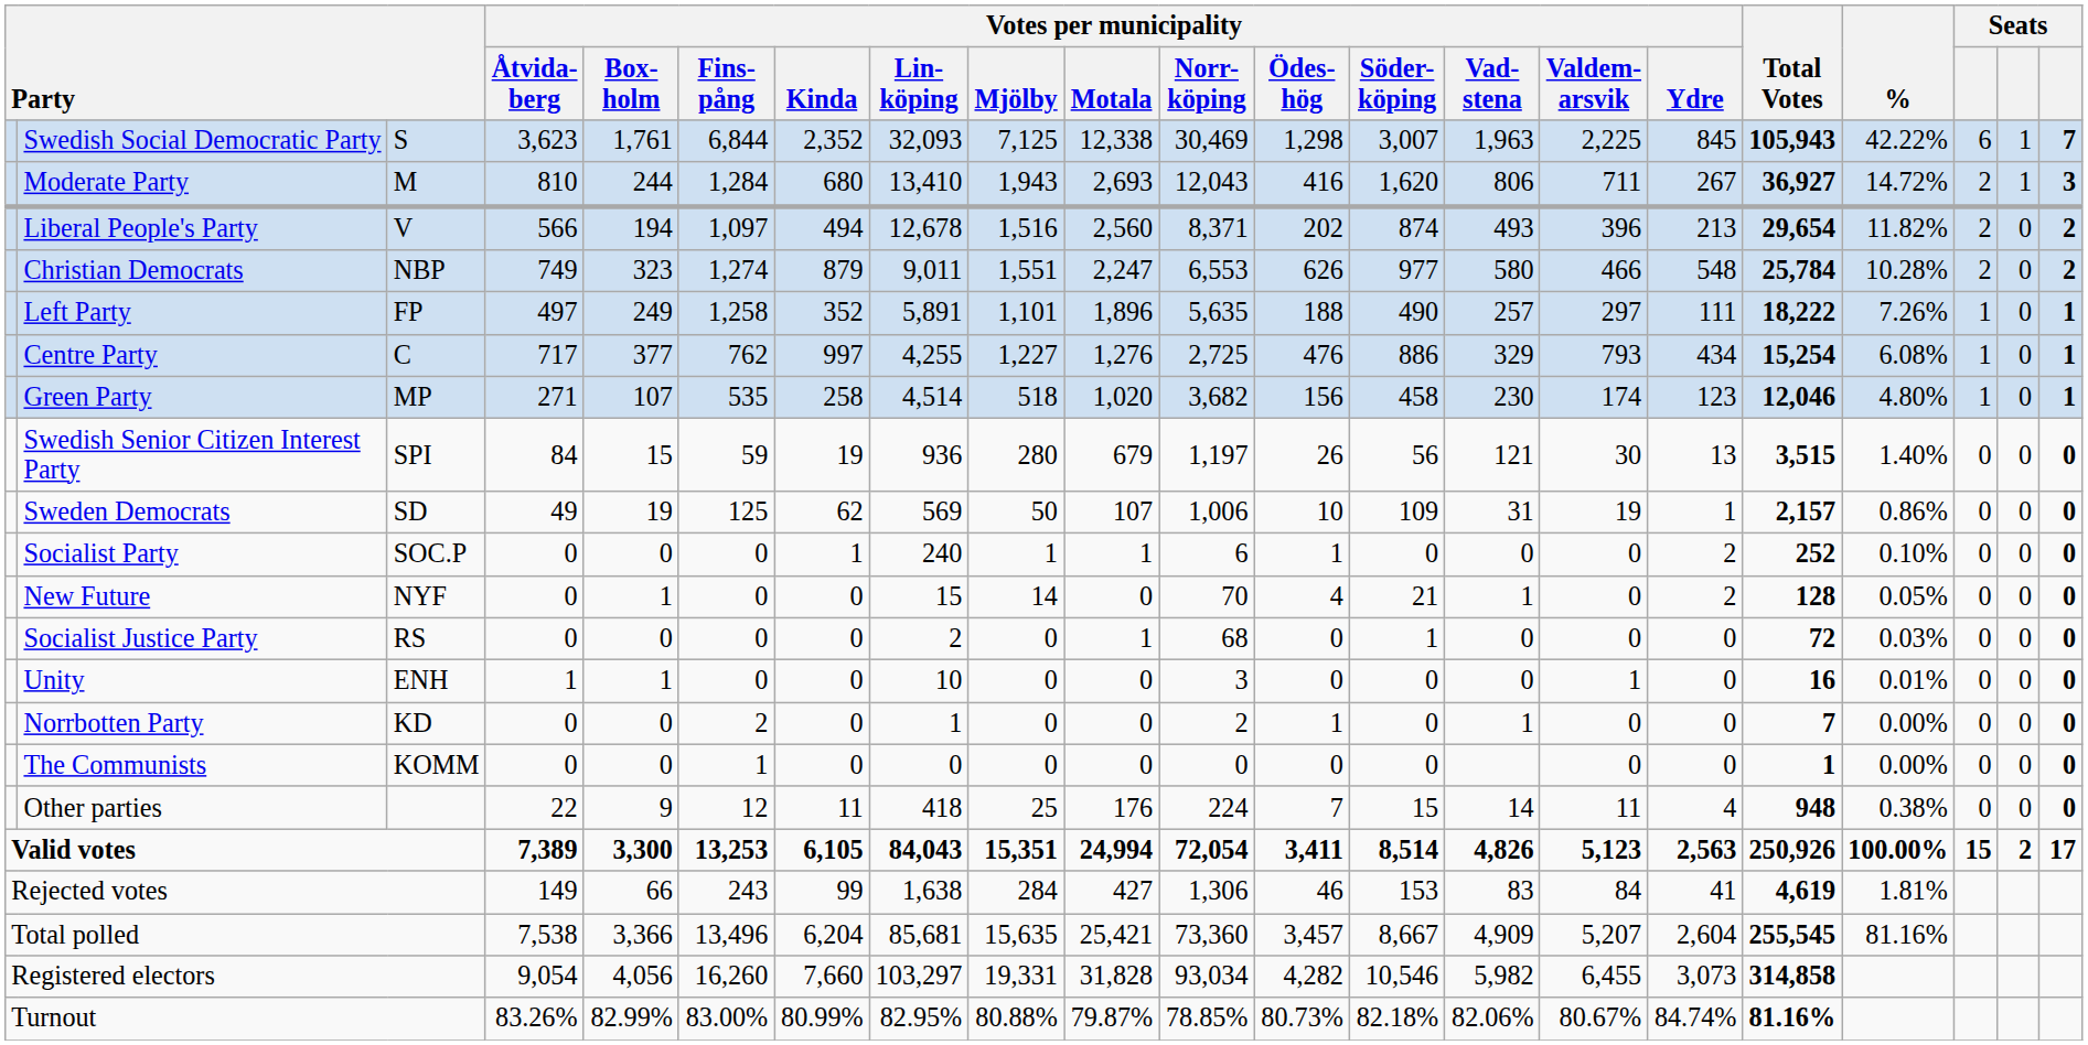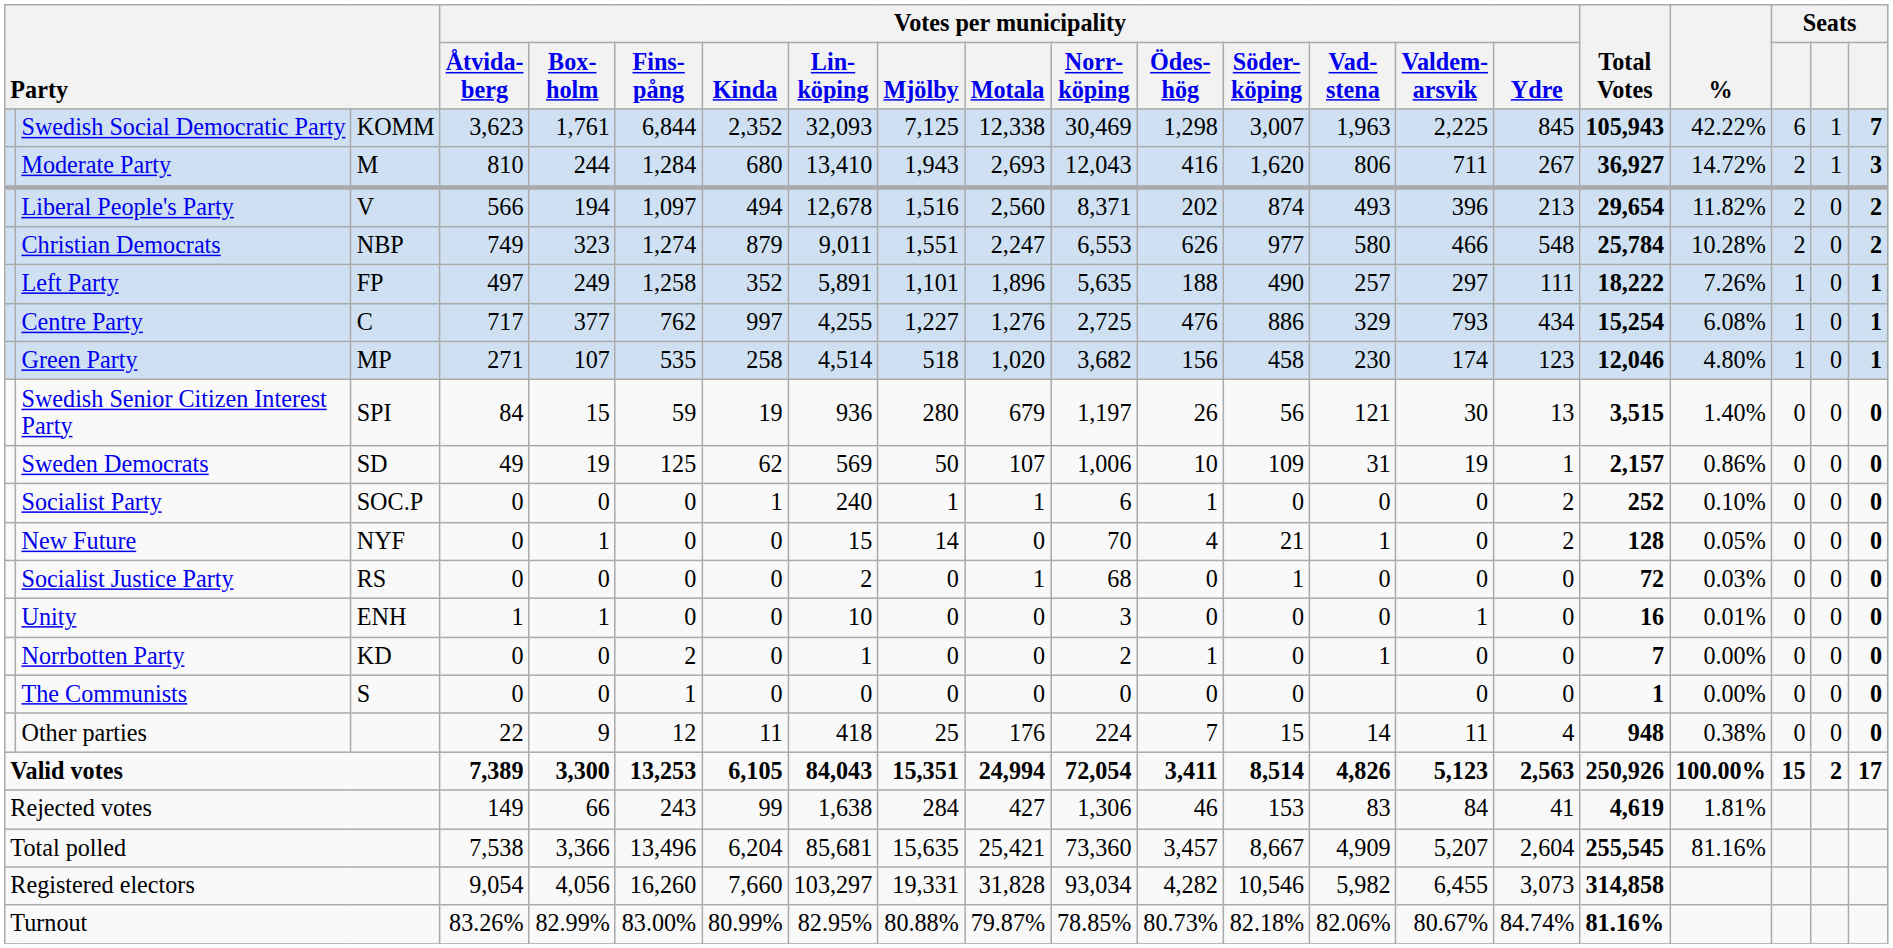 <table class="wikitable" border="1" style="text-align:right;">
 <tr>
 <th style="text-align:left;" valign=bottom rowspan=2 colspan=3>Party</th>
 <th colspan=13>Votes per municipality</th>
 <th align=center valign=bottom rowspan=2 width="50">Total Votes</th>
 <th align=center valign=bottom rowspan=2 width="50">%</th>
 <th colspan=3>Seats</th>
 </tr>
 <tr>
 <th align=center valign=bottom width="50"><a href='#'>Åtvida- berg</a></th>
 <th align=center valign=bottom width="50"><a href='#'>Box- holm</a></th>
 <th align=center valign=bottom width="50"><a href='#'>Fins- pång</a></th>
 <th align=center valign=bottom width="50"><a href='#'>Kinda</a></th>
 <th align=center valign=bottom width="50"><a href='#'>Lin- köping</a></th>
 <th align=center valign=bottom width="50"><a href='#'>Mjölby</a></th>
 <th align=center valign=bottom width="50"><a href='#'>Motala</a></th>
 <th align=center valign=bottom width="50"><a href='#'>Norr- köping</a></th>
 <th align=center valign=bottom width="50"><a href='#'>Ödes- hög</a></th>
 <th align=center valign=bottom width="50"><a href='#'>Söder- köping</a></th>
 <th align=center valign=bottom width="50"><a href='#'>Vad- stena</a></th>
 <th align=center valign=bottom width="50"><a href='#'>Valdem- arsvik</a></th>
 <th align=center valign=bottom width="50"><a href='#'>Ydre</a></th>
 <th align=center valign=bottom width="20"><small></small></th>
 <th align=center valign=bottom width="20"><small><a href='#'></a></small></th>
 <th align=center valign=bottom width="20"><small></small></th>
 </tr>
 <tr style="background:#CEE0F2;">
 <td></td>
 <td align=left style="white-space: nowrap;"><a href='#'>Swedish Social Democratic Party</a></td>
-<td align=left>S</td>
+<td align=left>KOMM</td>
 <td>3,623</td>
 <td>1,761</td>
 <td>6,844</td>
 <td>2,352</td>
 <td>32,093</td>
 <td>7,125</td>
 <td>12,338</td>
 <td>30,469</td>
 <td>1,298</td>
 <td>3,007</td>
 <td>1,963</td>
 <td>2,225</td>
 <td>845</td>
 <td><strong>105,943</strong></td>
 <td>42.22%</td>
 <td>6</td>
 <td>1</td>
 <td><strong>7</strong></td>
 </tr>
 <tr style="background:#CEE0F2;">
 <td></td>
 <td align=left><a href='#'>Moderate Party</a></td>
 <td align=left>M</td>
 <td>810</td>
 <td>244</td>
 <td>1,284</td>
 <td>680</td>
 <td>13,410</td>
 <td>1,943</td>
 <td>2,693</td>
 <td>12,043</td>
 <td>416</td>
 <td>1,620</td>
 <td>806</td>
 <td>711</td>
 <td>267</td>
 <td><strong>36,927</strong></td>
 <td>14.72%</td>
 <td>2</td>
 <td>1</td>
 <td><strong>3</strong></td>
 </tr>
 <tr style="background:#CEE0F2; border-top:3px solid darkgray;">
 <td></td>
 <td align=left><a href='#'>Liberal People's Party</a></td>
 <td align=left>V</td>
 <td>566</td>
 <td>194</td>
 <td>1,097</td>
 <td>494</td>
 <td>12,678</td>
 <td>1,516</td>
 <td>2,560</td>
 <td>8,371</td>
 <td>202</td>
 <td>874</td>
 <td>493</td>
 <td>396</td>
 <td>213</td>
 <td><strong>29,654</strong></td>
 <td>11.82%</td>
 <td>2</td>
 <td>0</td>
 <td><strong>2</strong></td>
 </tr>
 <tr style="background:#CEE0F2;">
 <td></td>
 <td align=left><a href='#'>Christian Democrats</a></td>
 <td align=left>NBP</td>
 <td>749</td>
 <td>323</td>
 <td>1,274</td>
 <td>879</td>
 <td>9,011</td>
 <td>1,551</td>
 <td>2,247</td>
 <td>6,553</td>
 <td>626</td>
 <td>977</td>
 <td>580</td>
 <td>466</td>
 <td>548</td>
 <td><strong>25,784</strong></td>
 <td>10.28%</td>
 <td>2</td>
 <td>0</td>
 <td><strong>2</strong></td>
 </tr>
 <tr style="background:#CEE0F2;">
 <td></td>
 <td align=left><a href='#'>Left Party</a></td>
 <td align=left>FP</td>
 <td>497</td>
 <td>249</td>
 <td>1,258</td>
 <td>352</td>
 <td>5,891</td>
 <td>1,101</td>
 <td>1,896</td>
 <td>5,635</td>
 <td>188</td>
 <td>490</td>
 <td>257</td>
 <td>297</td>
 <td>111</td>
 <td><strong>18,222</strong></td>
 <td>7.26%</td>
 <td>1</td>
 <td>0</td>
 <td><strong>1</strong></td>
 </tr>
 <tr style="background:#CEE0F2;">
 <td></td>
 <td align=left><a href='#'>Centre Party</a></td>
 <td align=left>C</td>
 <td>717</td>
 <td>377</td>
 <td>762</td>
 <td>997</td>
 <td>4,255</td>
 <td>1,227</td>
 <td>1,276</td>
 <td>2,725</td>
 <td>476</td>
 <td>886</td>
 <td>329</td>
 <td>793</td>
 <td>434</td>
 <td><strong>15,254</strong></td>
 <td>6.08%</td>
 <td>1</td>
 <td>0</td>
 <td><strong>1</strong></td>
 </tr>
 <tr style="background:#CEE0F2;">
 <td></td>
 <td align=left><a href='#'>Green Party</a></td>
 <td align=left>MP</td>
 <td>271</td>
 <td>107</td>
 <td>535</td>
 <td>258</td>
 <td>4,514</td>
 <td>518</td>
 <td>1,020</td>
 <td>3,682</td>
 <td>156</td>
 <td>458</td>
 <td>230</td>
 <td>174</td>
 <td>123</td>
 <td><strong>12,046</strong></td>
 <td>4.80%</td>
 <td>1</td>
 <td>0</td>
 <td><strong>1</strong></td>
 </tr>
 <tr>
 <td></td>
 <td align=left><a href='#'>Swedish Senior Citizen Interest Party</a></td>
 <td align=left>SPI</td>
 <td>84</td>
 <td>15</td>
 <td>59</td>
 <td>19</td>
 <td>936</td>
 <td>280</td>
 <td>679</td>
 <td>1,197</td>
 <td>26</td>
 <td>56</td>
 <td>121</td>
 <td>30</td>
 <td>13</td>
 <td><strong>3,515</strong></td>
 <td>1.40%</td>
 <td>0</td>
 <td>0</td>
 <td><strong>0</strong></td>
 </tr>
 <tr>
 <td></td>
 <td align=left><a href='#'>Sweden Democrats</a></td>
 <td align=left>SD</td>
 <td>49</td>
 <td>19</td>
 <td>125</td>
 <td>62</td>
 <td>569</td>
 <td>50</td>
 <td>107</td>
 <td>1,006</td>
 <td>10</td>
 <td>109</td>
 <td>31</td>
 <td>19</td>
 <td>1</td>
 <td><strong>2,157</strong></td>
 <td>0.86%</td>
 <td>0</td>
 <td>0</td>
 <td><strong>0</strong></td>
 </tr>
 <tr>
 <td></td>
 <td align=left><a href='#'>Socialist Party</a></td>
 <td align=left>SOC.P</td>
 <td>0</td>
 <td>0</td>
 <td>0</td>
 <td>1</td>
 <td>240</td>
 <td>1</td>
 <td>1</td>
 <td>6</td>
 <td>1</td>
 <td>0</td>
 <td>0</td>
 <td>0</td>
 <td>2</td>
 <td><strong>252</strong></td>
 <td>0.10%</td>
 <td>0</td>
 <td>0</td>
 <td><strong>0</strong></td>
 </tr>
 <tr>
 <td></td>
 <td align=left><a href='#'>New Future</a></td>
 <td align=left>NYF</td>
 <td>0</td>
 <td>1</td>
 <td>0</td>
 <td>0</td>
 <td>15</td>
 <td>14</td>
 <td>0</td>
 <td>70</td>
 <td>4</td>
 <td>21</td>
 <td>1</td>
 <td>0</td>
 <td>2</td>
 <td><strong>128</strong></td>
 <td>0.05%</td>
 <td>0</td>
 <td>0</td>
 <td><strong>0</strong></td>
 </tr>
 <tr>
 <td></td>
 <td align=left><a href='#'>Socialist Justice Party</a></td>
 <td align=left>RS</td>
 <td>0</td>
 <td>0</td>
 <td>0</td>
 <td>0</td>
 <td>2</td>
 <td>0</td>
 <td>1</td>
 <td>68</td>
 <td>0</td>
 <td>1</td>
 <td>0</td>
 <td>0</td>
 <td>0</td>
 <td><strong>72</strong></td>
 <td>0.03%</td>
 <td>0</td>
 <td>0</td>
 <td><strong>0</strong></td>
 </tr>
 <tr>
 <td></td>
 <td align=left><a href='#'>Unity</a></td>
 <td align=left>ENH</td>
 <td>1</td>
 <td>1</td>
 <td>0</td>
 <td>0</td>
 <td>10</td>
 <td>0</td>
 <td>0</td>
 <td>3</td>
 <td>0</td>
 <td>0</td>
 <td>0</td>
 <td>1</td>
 <td>0</td>
 <td><strong>16</strong></td>
 <td>0.01%</td>
 <td>0</td>
 <td>0</td>
 <td><strong>0</strong></td>
 </tr>
 <tr>
 <td></td>
 <td align=left><a href='#'>Norrbotten Party</a></td>
 <td align=left>KD</td>
 <td>0</td>
 <td>0</td>
 <td>2</td>
 <td>0</td>
 <td>1</td>
 <td>0</td>
 <td>0</td>
 <td>2</td>
 <td>1</td>
 <td>0</td>
 <td>1</td>
 <td>0</td>
 <td>0</td>
 <td><strong>7</strong></td>
 <td>0.00%</td>
 <td>0</td>
 <td>0</td>
 <td><strong>0</strong></td>
 </tr>
 <tr>
 <td></td>
 <td align=left><a href='#'>The Communists</a></td>
-<td align=left>KOMM</td>
+<td align=left>S</td>
 <td>0</td>
 <td>0</td>
 <td>1</td>
 <td>0</td>
 <td>0</td>
 <td>0</td>
 <td>0</td>
 <td>0</td>
 <td>0</td>
 <td>0</td>
 <td></td>
 <td>0</td>
 <td>0</td>
 <td><strong>1</strong></td>
 <td>0.00%</td>
 <td>0</td>
 <td>0</td>
 <td><strong>0</strong></td>
 </tr>
 <tr>
 <td></td>
 <td align=left>Other parties</td>
 <td></td>
 <td>22</td>
 <td>9</td>
 <td>12</td>
 <td>11</td>
 <td>418</td>
 <td>25</td>
 <td>176</td>
 <td>224</td>
 <td>7</td>
 <td>15</td>
 <td>14</td>
 <td>11</td>
 <td>4</td>
 <td><strong>948</strong></td>
 <td>0.38%</td>
 <td>0</td>
 <td>0</td>
 <td><strong>0</strong></td>
 </tr>
 <tr style="font-weight:bold">
 <td align=left colspan=3>Valid votes</td>
 <td>7,389</td>
 <td>3,300</td>
 <td>13,253</td>
 <td>6,105</td>
 <td>84,043</td>
 <td>15,351</td>
 <td>24,994</td>
 <td>72,054</td>
 <td>3,411</td>
 <td>8,514</td>
 <td>4,826</td>
 <td>5,123</td>
 <td>2,563</td>
 <td>250,926</td>
 <td>100.00%</td>
 <td>15</td>
 <td>2</td>
 <td>17</td>
 </tr>
 <tr>
 <td align=left colspan=3>Rejected votes</td>
 <td>149</td>
 <td>66</td>
 <td>243</td>
 <td>99</td>
 <td>1,638</td>
 <td>284</td>
 <td>427</td>
 <td>1,306</td>
 <td>46</td>
 <td>153</td>
 <td>83</td>
 <td>84</td>
 <td>41</td>
 <td><strong>4,619</strong></td>
 <td>1.81%</td>
 <td></td>
 <td></td>
 <td></td>
 </tr>
 <tr>
 <td align=left colspan=3>Total polled</td>
 <td>7,538</td>
 <td>3,366</td>
 <td>13,496</td>
 <td>6,204</td>
 <td>85,681</td>
 <td>15,635</td>
 <td>25,421</td>
 <td>73,360</td>
 <td>3,457</td>
 <td>8,667</td>
 <td>4,909</td>
 <td>5,207</td>
 <td>2,604</td>
 <td><strong>255,545</strong></td>
 <td>81.16%</td>
 <td></td>
 <td></td>
 <td></td>
 </tr>
 <tr>
 <td align=left colspan=3>Registered electors</td>
 <td>9,054</td>
 <td>4,056</td>
 <td>16,260</td>
 <td>7,660</td>
 <td>103,297</td>
 <td>19,331</td>
 <td>31,828</td>
 <td>93,034</td>
 <td>4,282</td>
 <td>10,546</td>
 <td>5,982</td>
 <td>6,455</td>
 <td>3,073</td>
 <td><strong>314,858</strong></td>
 <td></td>
 <td></td>
 <td></td>
 <td></td>
 </tr>
 <tr>
 <td align=left colspan=3>Turnout</td>
 <td>83.26%</td>
 <td>82.99%</td>
 <td>83.00%</td>
 <td>80.99%</td>
 <td>82.95%</td>
 <td>80.88%</td>
 <td>79.87%</td>
 <td>78.85%</td>
 <td>80.73%</td>
 <td>82.18%</td>
 <td>82.06%</td>
 <td>80.67%</td>
 <td>84.74%</td>
 <td><strong>81.16%</strong></td>
 <td></td>
 <td></td>
 <td></td>
 <td></td>
 </tr>
 </table>
